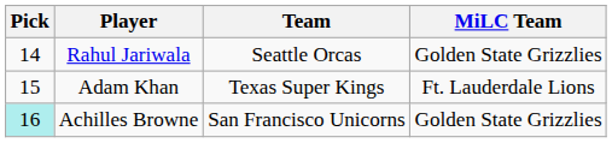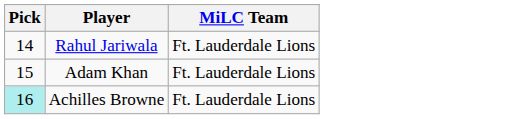 <table class="wikitable plainrowheaders" style="text-align:center;">
 <tr>
 <th scope="col">Pick</th>
 <th scope="col">Player</th>
-<th scope="col">Team</th>
 <th scope="col"><a href='#'>MiLC</a> Team</th>
 </tr>
 <tr>
 <td scope="row">14</td>
 <td><a href='#'>Rahul Jariwala</a></td>
-<td>Seattle Orcas</td>
-<td>Golden State Grizzlies</td>
+<td>Ft. Lauderdale Lions</td>
 </tr>
 <tr>
 <td scope="row">15</td>
 <td>Adam Khan</td>
-<td>Texas Super Kings</td>
 <td>Ft. Lauderdale Lions</td>
 </tr>
 <tr>
 <td scope="row" style="background: paleturquoise;">16</td>
 <td>Achilles Browne</td>
-<td>San Francisco Unicorns</td>
-<td>Golden State Grizzlies</td>
+<td>Ft. Lauderdale Lions</td>
 </tr>
 </table>
